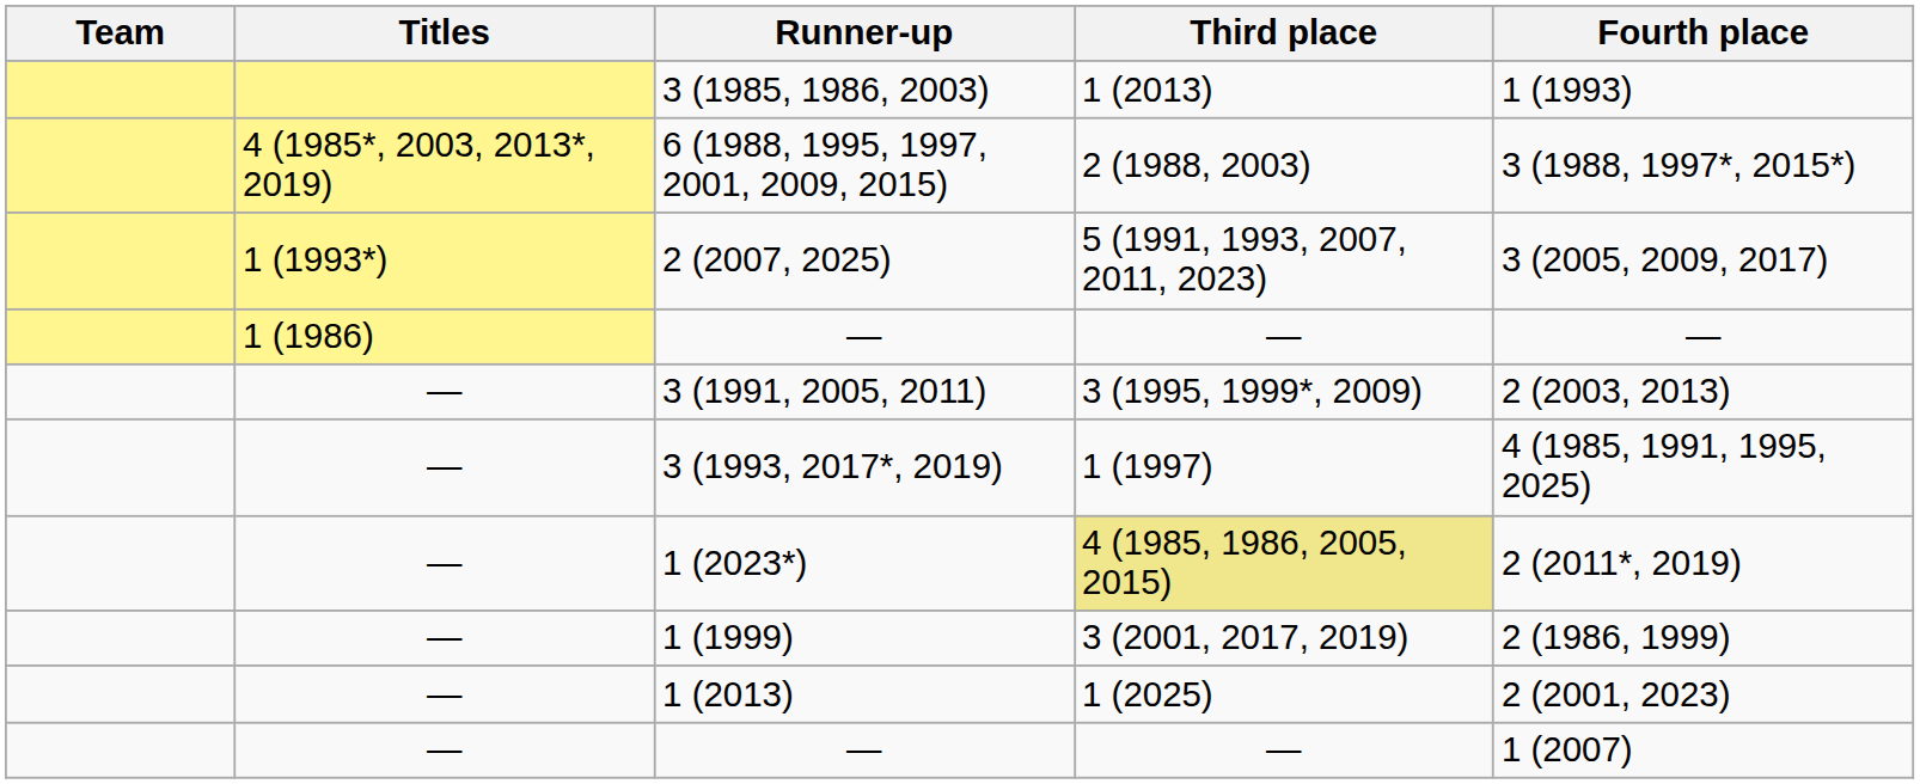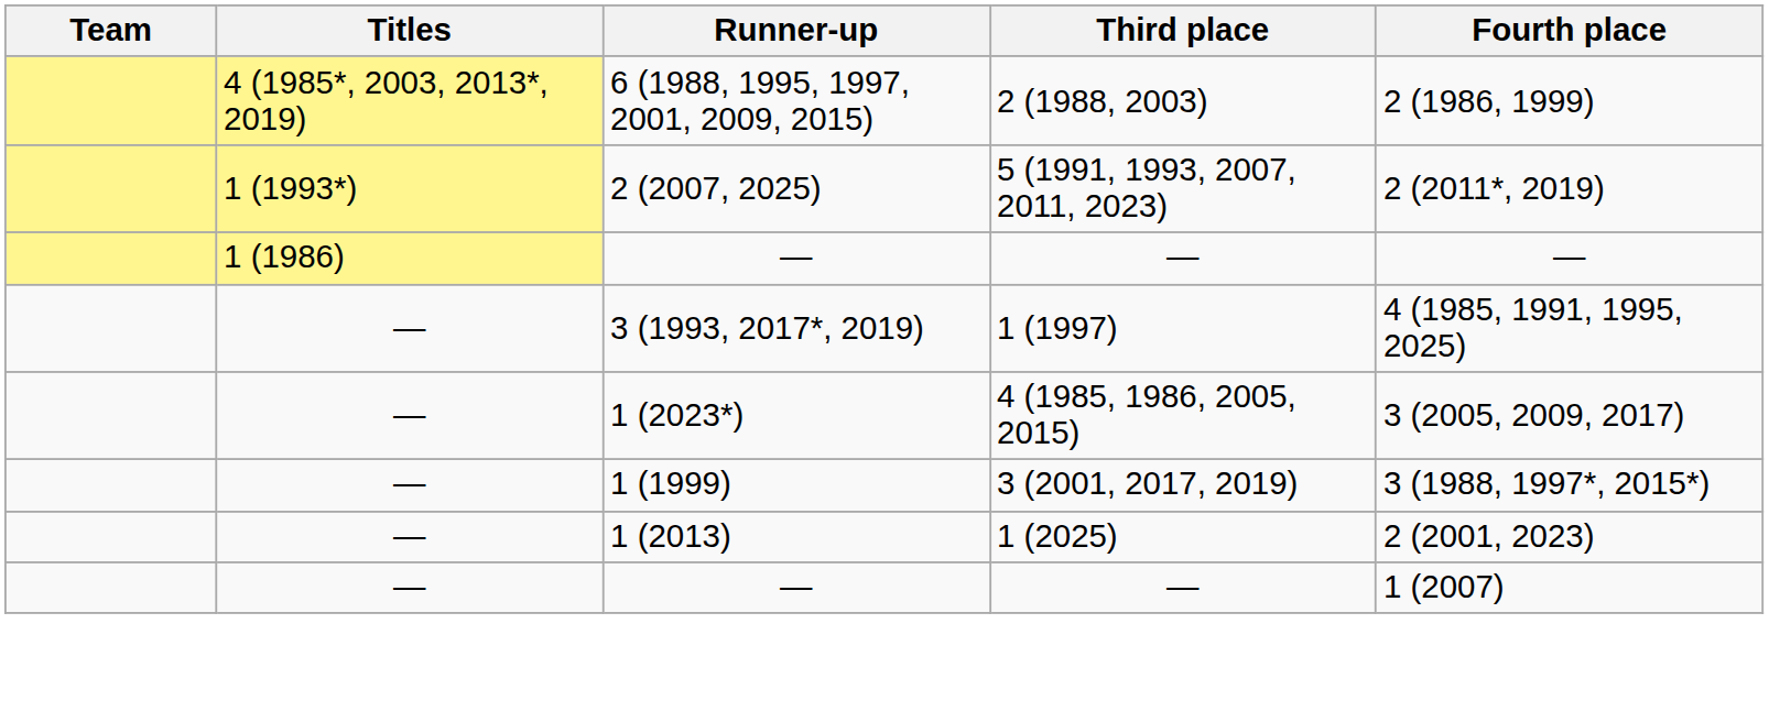 <table class="wikitable">
 <tr>
 <th width=12%>Team</th>
 <th width=22%>Titles</th>
 <th width=22%>Runner-up</th>
 <th width=22%>Third place</th>
 <th width=22%>Fourth place</th>
 </tr>
 <tr>
 <td bgcolor=#FFF68F></td>
-<td bgcolor=#FFF68F></td>
-<td>3 (1985, 1986, 2003)</td>
-<td>1 (2013)</td>
-<td>1 (1993)</td>
-</tr>
-<tr>
-<td bgcolor=#FFF68F></td>
 <td bgcolor=#FFF68F>4 (1985*, 2003, 2013*, 2019)</td>
 <td>6 (1988, 1995, 1997, 2001, 2009, 2015)</td>
 <td>2 (1988, 2003)</td>
-<td>3 (1988, 1997*, 2015*)</td>
+<td>2 (1986, 1999)</td>
 </tr>
 <tr>
 <td bgcolor=#FFF68F></td>
 <td bgcolor=#FFF68F>1 (1993*)</td>
 <td>2 (2007, 2025)</td>
 <td>5 (1991, 1993, 2007, 2011, 2023)</td>
-<td>3 (2005, 2009, 2017)</td>
+<td>2 (2011*, 2019)</td>
 </tr>
 <tr>
 <td bgcolor=#FFF68F></td>
 <td bgcolor=#FFF68F>1 (1986)</td>
 <td align=center>—</td>
 <td align=center>—</td>
 <td align=center>—</td>
-</tr>
-<tr>
-<td></td>
-<td align=center>—</td>
-<td>3 (1991, 2005, 2011)</td>
-<td>3 (1995, 1999*, 2009)</td>
-<td>2 (2003, 2013)</td>
 </tr>
 <tr>
 <td></td>
 <td align=center>—</td>
 <td>3 (1993, 2017*, 2019)</td>
 <td>1 (1997)</td>
 <td>4 (1985, 1991, 1995, 2025)</td>
 </tr>
 <tr>
 <td></td>
 <td align=center>—</td>
 <td>1 (2023*)</td>
-<td style="background: khaki;">4 (1985, 1986, 2005, 2015)</td>
-<td>2 (2011*, 2019)</td>
+<td>4 (1985, 1986, 2005, 2015)</td>
+<td>3 (2005, 2009, 2017)</td>
 </tr>
 <tr>
 <td></td>
 <td align=center>—</td>
 <td>1 (1999)</td>
 <td>3 (2001, 2017, 2019)</td>
-<td>2 (1986, 1999)</td>
+<td>3 (1988, 1997*, 2015*)</td>
 </tr>
 <tr>
 <td></td>
 <td align=center>—</td>
 <td>1 (2013)</td>
 <td>1 (2025)</td>
 <td>2 (2001, 2023)</td>
 </tr>
 <tr>
 <td></td>
 <td align=center>—</td>
 <td align=center>—</td>
 <td align=center>—</td>
 <td>1 (2007)</td>
 </tr>
 </table>
